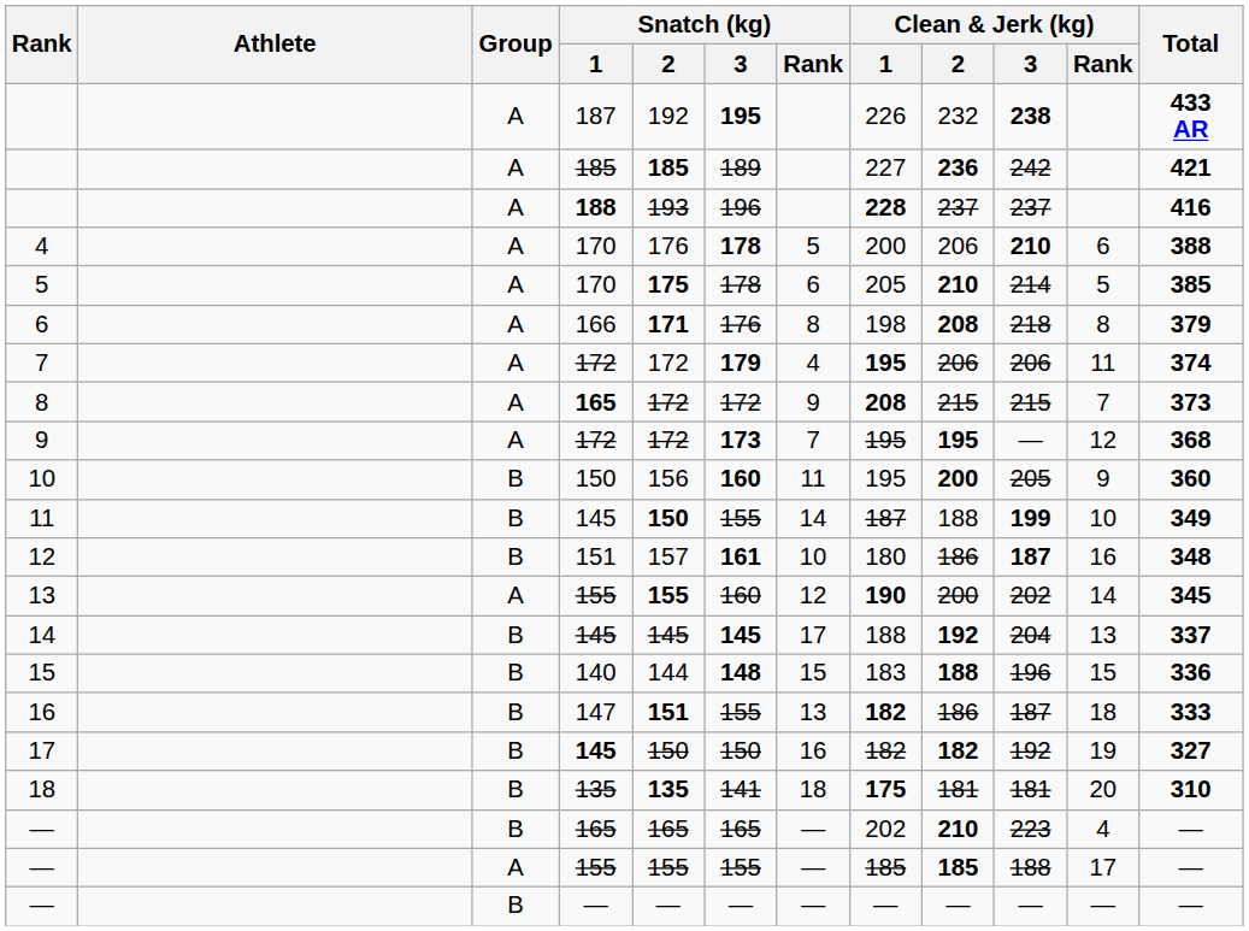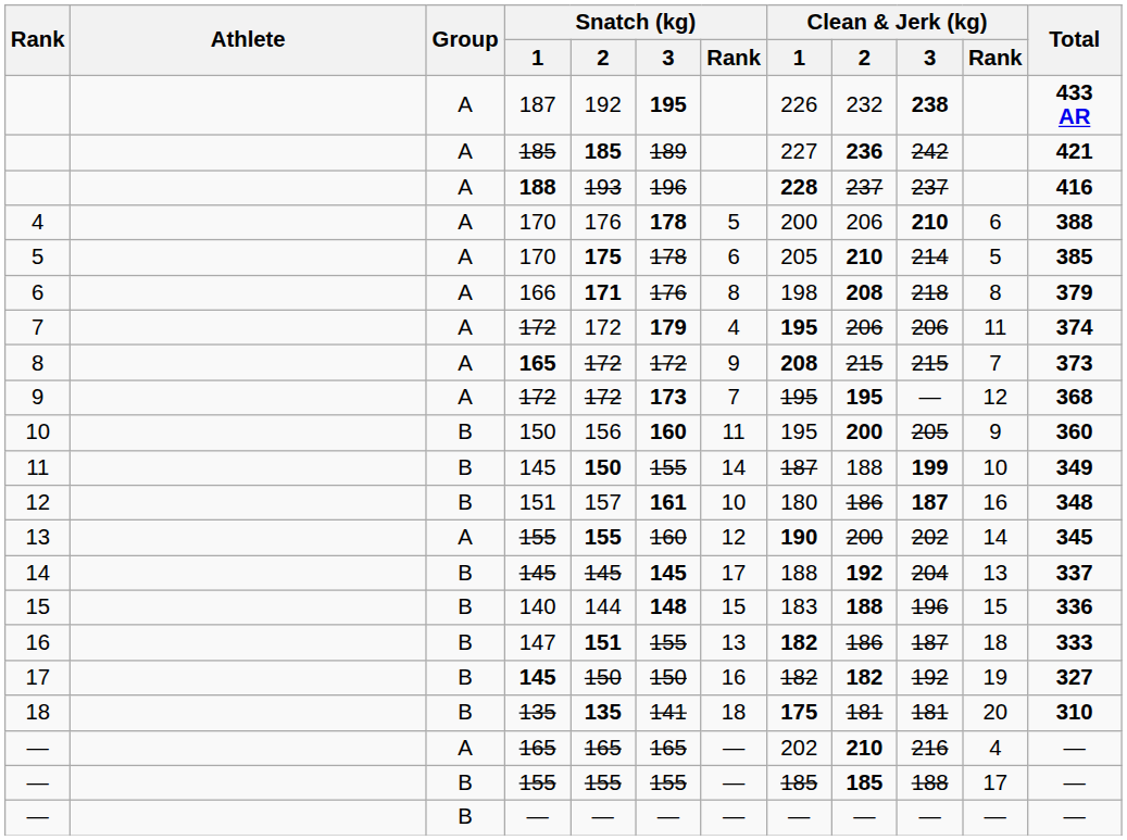 <table class = "wikitable" style="text-align:center;">
 <tr>
 <th rowspan=2 width=40>Rank</th>
 <th rowspan=2 width=250>Athlete</th>
 <th rowspan=2 width=50>Group</th>
 <th colspan=4>Snatch (kg)</th>
 <th colspan=4>Clean & Jerk (kg)</th>
 <th rowspan=2 width=60>Total</th>
 </tr>
 <tr>
 <th width=40>1</th>
 <th width=40>2</th>
 <th width=40>3</th>
 <th width=40>Rank</th>
 <th width=40>1</th>
 <th width=40>2</th>
 <th width=40>3</th>
 <th width=40>Rank</th>
 </tr>
 <tr>
 <td></td>
 <td align=left></td>
 <td>A</td>
 <td>187</td>
 <td>192</td>
 <td><strong>195</strong></td>
 <td></td>
 <td>226</td>
 <td>232</td>
 <td><strong>238</strong></td>
 <td></td>
 <td><strong>433</strong><br><strong><a href='#'>AR</a></strong></td>
 </tr>
 <tr>
 <td></td>
 <td align=left></td>
 <td>A</td>
 <td><s>185</s></td>
 <td><strong>185</strong></td>
 <td><s>189</s></td>
 <td></td>
 <td>227</td>
 <td><strong>236</strong></td>
 <td><s>242</s></td>
 <td></td>
 <td><strong>421</strong></td>
 </tr>
 <tr>
 <td></td>
 <td align=left></td>
 <td>A</td>
 <td><strong>188</strong></td>
 <td><s>193</s></td>
 <td><s>196</s></td>
 <td></td>
 <td><strong>228</strong></td>
 <td><s>237</s></td>
 <td><s>237</s></td>
 <td></td>
 <td><strong>416</strong></td>
 </tr>
 <tr>
 <td>4</td>
 <td align=left></td>
 <td>A</td>
 <td>170</td>
 <td>176</td>
 <td><strong>178</strong></td>
 <td>5</td>
 <td>200</td>
 <td>206</td>
 <td><strong>210</strong></td>
 <td>6</td>
 <td><strong>388</strong></td>
 </tr>
 <tr>
 <td>5</td>
 <td align=left></td>
 <td>A</td>
 <td>170</td>
 <td><strong>175</strong></td>
 <td><s>178</s></td>
 <td>6</td>
 <td>205</td>
 <td><strong>210</strong></td>
 <td><s>214</s></td>
 <td>5</td>
 <td><strong>385</strong></td>
 </tr>
 <tr>
 <td>6</td>
 <td align=left></td>
 <td>A</td>
 <td>166</td>
 <td><strong>171</strong></td>
 <td><s>176</s></td>
 <td>8</td>
 <td>198</td>
 <td><strong>208</strong></td>
 <td><s>218</s></td>
 <td>8</td>
 <td><strong>379</strong></td>
 </tr>
 <tr>
 <td>7</td>
 <td align=left></td>
 <td>A</td>
 <td><s>172</s></td>
 <td>172</td>
 <td><strong>179</strong></td>
 <td>4</td>
 <td><strong>195</strong></td>
 <td><s>206</s></td>
 <td><s>206</s></td>
 <td>11</td>
 <td><strong>374</strong></td>
 </tr>
 <tr>
 <td>8</td>
 <td align=left></td>
 <td>A</td>
 <td><strong>165</strong></td>
 <td><s>172</s></td>
 <td><s>172</s></td>
 <td>9</td>
 <td><strong>208</strong></td>
 <td><s>215</s></td>
 <td><s>215</s></td>
 <td>7</td>
 <td><strong>373</strong></td>
 </tr>
 <tr>
 <td>9</td>
 <td align=left></td>
 <td>A</td>
 <td><s>172</s></td>
 <td><s>172</s></td>
 <td><strong>173</strong></td>
 <td>7</td>
 <td><s>195</s></td>
 <td><strong>195</strong></td>
 <td>—</td>
 <td>12</td>
 <td><strong>368</strong></td>
 </tr>
 <tr>
 <td>10</td>
 <td align=left></td>
 <td>B</td>
 <td>150</td>
 <td>156</td>
 <td><strong>160</strong></td>
 <td>11</td>
 <td>195</td>
 <td><strong>200</strong></td>
 <td><s>205</s></td>
 <td>9</td>
 <td><strong>360</strong></td>
 </tr>
 <tr>
 <td>11</td>
 <td align=left></td>
 <td>B</td>
 <td>145</td>
 <td><strong>150</strong></td>
 <td><s>155</s></td>
 <td>14</td>
 <td><s>187</s></td>
 <td>188</td>
 <td><strong>199</strong></td>
 <td>10</td>
 <td><strong>349</strong></td>
 </tr>
 <tr>
 <td>12</td>
 <td align=left></td>
 <td>B</td>
 <td>151</td>
 <td>157</td>
 <td><strong>161</strong></td>
 <td>10</td>
 <td>180</td>
 <td><s>186</s></td>
 <td><strong>187</strong></td>
 <td>16</td>
 <td><strong>348</strong></td>
 </tr>
 <tr>
 <td>13</td>
 <td align=left></td>
 <td>A</td>
 <td><s>155</s></td>
 <td><strong>155</strong></td>
 <td><s>160</s></td>
 <td>12</td>
 <td><strong>190</strong></td>
 <td><s>200</s></td>
 <td><s>202</s></td>
 <td>14</td>
 <td><strong>345</strong></td>
 </tr>
 <tr>
 <td>14</td>
 <td align=left></td>
 <td>B</td>
 <td><s>145</s></td>
 <td><s>145</s></td>
 <td><strong>145</strong></td>
 <td>17</td>
 <td>188</td>
 <td><strong>192</strong></td>
 <td><s>204</s></td>
 <td>13</td>
 <td><strong>337</strong></td>
 </tr>
 <tr>
 <td>15</td>
 <td align=left></td>
 <td>B</td>
 <td>140</td>
 <td>144</td>
 <td><strong>148</strong></td>
 <td>15</td>
 <td>183</td>
 <td><strong>188</strong></td>
 <td><s>196</s></td>
 <td>15</td>
 <td><strong>336</strong></td>
 </tr>
 <tr>
 <td>16</td>
 <td align=left></td>
 <td>B</td>
 <td>147</td>
 <td><strong>151</strong></td>
 <td><s>155</s></td>
 <td>13</td>
 <td><strong>182</strong></td>
 <td><s>186</s></td>
 <td><s>187</s></td>
 <td>18</td>
 <td><strong>333</strong></td>
 </tr>
 <tr>
 <td>17</td>
 <td align=left></td>
 <td>B</td>
 <td><strong>145</strong></td>
 <td><s>150</s></td>
 <td><s>150</s></td>
 <td>16</td>
 <td><s>182</s></td>
 <td><strong>182</strong></td>
 <td><s>192</s></td>
 <td>19</td>
 <td><strong>327</strong></td>
 </tr>
 <tr>
 <td>18</td>
 <td align=left></td>
 <td>B</td>
 <td><s>135</s></td>
 <td><strong>135</strong></td>
 <td><s>141</s></td>
 <td>18</td>
 <td><strong>175</strong></td>
 <td><s>181</s></td>
 <td><s>181</s></td>
 <td>20</td>
 <td><strong>310</strong></td>
 </tr>
 <tr>
 <td>—</td>
 <td align=left></td>
-<td>B</td>
+<td>A</td>
 <td><s>165</s></td>
 <td><s>165</s></td>
 <td><s>165</s></td>
 <td>—</td>
 <td>202</td>
 <td><strong>210</strong></td>
-<td><s>223</s></td>
+<td><s>216</s></td>
 <td>4</td>
 <td>—</td>
 </tr>
 <tr>
 <td>—</td>
 <td align=left></td>
-<td>A</td>
+<td>B</td>
 <td><s>155</s></td>
 <td><s>155</s></td>
 <td><s>155</s></td>
 <td>—</td>
 <td><s>185</s></td>
 <td><strong>185</strong></td>
 <td><s>188</s></td>
 <td>17</td>
 <td>—</td>
 </tr>
 <tr>
 <td>—</td>
 <td align=left></td>
 <td>B</td>
 <td>—</td>
 <td>—</td>
 <td>—</td>
 <td>—</td>
 <td>—</td>
 <td>—</td>
 <td>—</td>
 <td>—</td>
 <td>—</td>
 </tr>
 </table>
